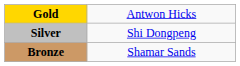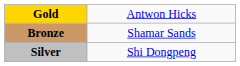 <table class="wikitable" style="text-align:center; " width="35%">
 <tr>
 <td bgcolor="gold"><strong>Gold</strong></td>
 <td><a href='#'>Antwon Hicks</a><br>  <small><em></em></small></td>
 </tr>
 <tr>
+<td bgcolor="CC9966"><strong>Bronze</strong></td>
+<td><a href='#'>Shamar Sands</a><br>  <small><em></em></small></td>
+</tr>
+<tr>
 <td bgcolor="silver"><strong>Silver</strong></td>
 <td><a href='#'>Shi Dongpeng</a><br>  <small><em></em></small></td>
 </tr>
-<tr>
-<td bgcolor="CC9966"><strong>Bronze</strong></td>
-<td><a href='#'>Shamar Sands</a><br>  <small><em></em></small></td>
-</tr>
 </table>
